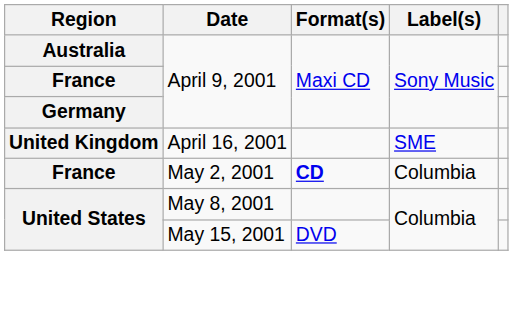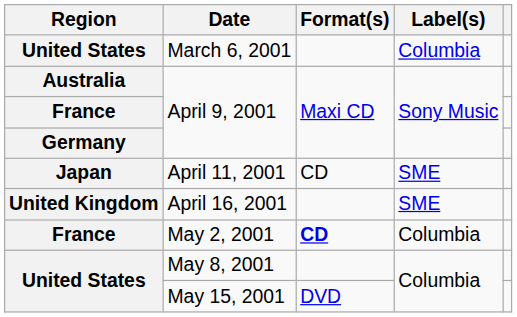 <table class="wikitable sortable plainrowheaders">
 <tr>
 <th scope="col">Region</th>
 <th scope="col">Date</th>
 <th scope="col">Format(s)</th>
 <th scope="col">Label(s)</th>
 <th scope="col"></th>
+</tr>
+<tr>
+<th scope="row">United States</th>
+<td>March 6, 2001</td>
+<td></td>
+<td><a href='#'>Columbia</a></td>
+<td></td>
 </tr>
 <tr>
 <th scope="row">Australia</th>
 <td rowspan="3">April 9, 2001</td>
 <td rowspan="3"><a href='#'>Maxi CD</a></td>
 <td rowspan="3"><a href='#'>Sony Music</a></td>
 <td></td>
 </tr>
 <tr>
 <th scope="row">France</th>
 <td></td>
 </tr>
 <tr>
 <th scope="row">Germany</th>
+<td></td>
+</tr>
+<tr>
+<th scope="row">Japan</th>
+<td>April 11, 2001</td>
+<td {{hlist>CD</td>
+<td><a href='#'>SME</a></td>
 <td></td>
 </tr>
 <tr>
 <th scope="row">United Kingdom</th>
 <td>April 16, 2001</td>
 <td></td>
 <td><a href='#'>SME</a></td>
 <td></td>
 </tr>
 <tr>
 <th scope="row">France</th>
 <td>May 2, 2001</td>
 <td><strong><a href='#'>CD</a></strong></td>
 <td>Columbia</td>
 <td></td>
 </tr>
 <tr>
 <th scope="row" rowspan="2">United States</th>
 <td>May 8, 2001</td>
 <td></td>
 <td rowspan="2">Columbia</td>
 <td></td>
 </tr>
 <tr>
 <td>May 15, 2001</td>
 <td><a href='#'>DVD</a></td>
 <td></td>
 </tr>
 </table>
